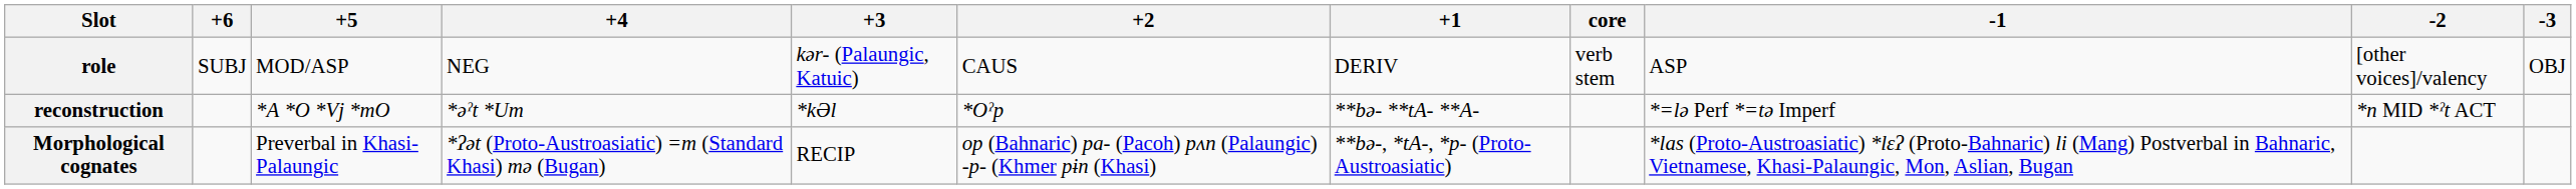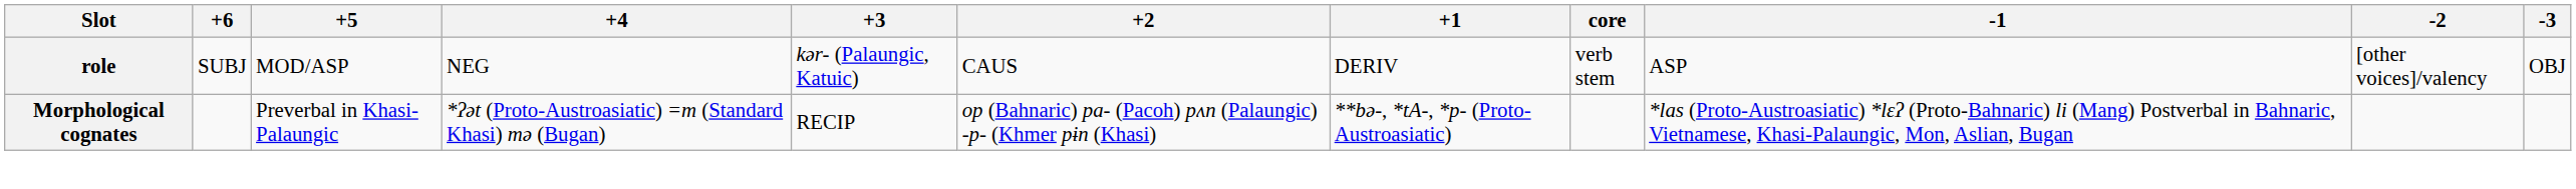 <table class="wikitable">
 <tr>
 <th scope="col">Slot</th>
 <th scope="col">+6</th>
 <th scope="col">+5</th>
 <th scope="col">+4</th>
 <th scope="col">+3</th>
 <th scope="col">+2</th>
 <th scope="col">+1</th>
 <th scope="col">core</th>
 <th scope="col">-1</th>
 <th scope="col">-2</th>
 <th scope="col">-3</th>
 </tr>
 <tr>
 <th scope="row">role</th>
 <td>SUBJ</td>
 <td>MOD/ASP</td>
 <td>NEG</td>
 <td><em>kər-</em> (<a href='#'>Palaungic</a>, <a href='#'>Katuic</a>)</td>
 <td>CAUS</td>
 <td>DERIV</td>
 <td>verb stem</td>
 <td>ASP</td>
 <td>[other voices]/valency</td>
 <td>OBJ</td>
 </tr>
 <tr>
-<th scope="row">reconstruction</th>
-<td></td>
-<td><em>*A</em>  <em>*O</em>  <em>*Vj</em>  <em>*mO</em></td>
-<td><em>*əˀt</em>  <em>*Um</em></td>
-<td><em>*kƏl</em></td>
-<td><em>*Oˀp</em></td>
-<td><em>**bə-</em> <em>**tA-</em>  <em>**A-</em></td>
-<td></td>
-<td><em>*=lə</em> Perf  <em>*=tə</em> Imperf</td>
-<td><em>*n</em> MID  <em>*ˀt</em> ACT</td>
-<td></td>
-</tr>
-<tr>
 <th scope="row">Morphological cognates</th>
 <td></td>
 <td>Preverbal in <a href='#'>Khasi-Palaungic</a></td>
 <td><em>*ʔət</em> (<a href='#'>Proto-Austroasiatic</a>)  <em>=m</em> (<a href='#'>Standard Khasi</a>)  <em>mǝ</em> (<a href='#'>Bugan</a>)</td>
 <td>RECIP</td>
 <td><em>op</em> (<a href='#'>Bahnaric</a>)  <em>pa-</em> (<a href='#'>Pacoh</a>)  <em>pʌn</em> (<a href='#'>Palaungic</a>)  <em>-p-</em> (<a href='#'>Khmer</a>  <em>pɨn</em> (<a href='#'>Khasi</a>)</td>
 <td><em>**bə-</em>, <em>*tA-</em>, <em>*p-</em> (<a href='#'>Proto-Austroasiatic</a>)</td>
 <td></td>
 <td><em>*las</em> (<a href='#'>Proto-Austroasiatic</a>)  <em>*lɛʔ</em> (Proto-<a href='#'>Bahnaric</a>)  <em>li</em> (<a href='#'>Mang</a>)  Postverbal in <a href='#'>Bahnaric</a>, <a href='#'>Vietnamese</a>, <a href='#'>Khasi-Palaungic</a>, <a href='#'>Mon</a>, <a href='#'>Aslian</a>, <a href='#'>Bugan</a></td>
 <td></td>
 <td></td>
 </tr>
 </table>
